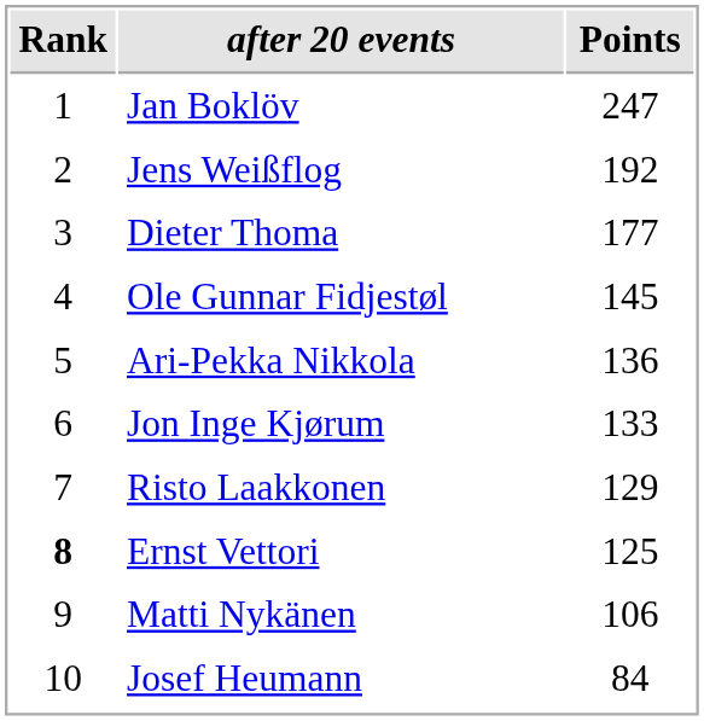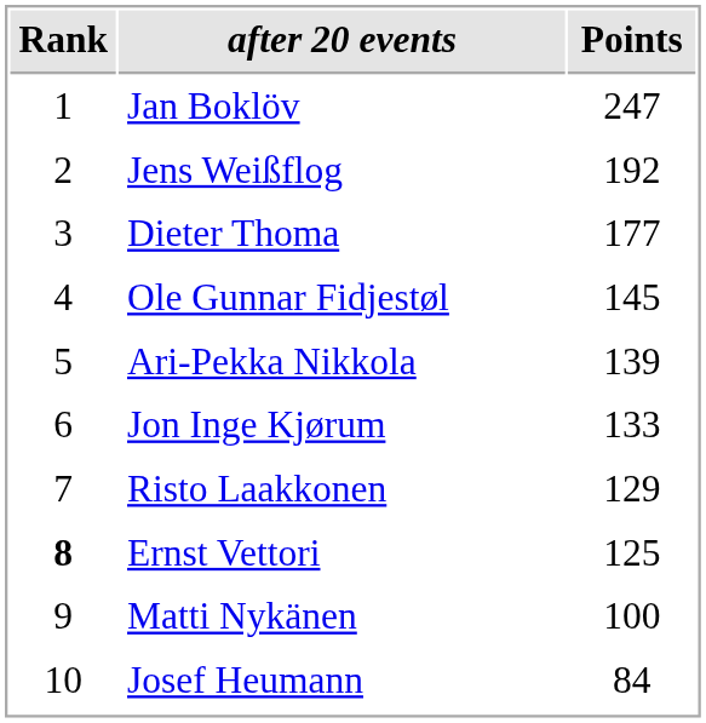 <table cellspacing="1" cellpadding="3" style="border:1px solid #AAAAAA;font-size:86%">
 <tr bgcolor="#E4E4E4">
 <th style="border-bottom:1px solid #AAAAAA" width=10>Rank</th>
 <th style="border-bottom:1px solid #aaa; width:155px;"><em>after 20 events</em></th>
 <th style="border-bottom:1px solid #AAAAAA" width=40>Points</th>
 </tr>
 <tr>
 <td align=center>1</td>
 <td> <a href='#'>Jan Boklöv</a></td>
 <td align=center>247</td>
 </tr>
 <tr>
 <td align=center>2</td>
 <td> <a href='#'>Jens Weißflog</a></td>
 <td align=center>192</td>
 </tr>
 <tr>
 <td align=center>3</td>
 <td> <a href='#'>Dieter Thoma</a></td>
 <td align=center>177</td>
 </tr>
 <tr>
 <td align=center>4</td>
 <td> <a href='#'>Ole Gunnar Fidjestøl</a></td>
 <td align=center>145</td>
 </tr>
 <tr>
 <td align=center>5</td>
 <td> <a href='#'>Ari-Pekka Nikkola</a></td>
-<td align=center>136</td>
+<td align=center>139</td>
 </tr>
 <tr>
 <td align=center>6</td>
 <td> <a href='#'>Jon Inge Kjørum</a></td>
 <td align=center>133</td>
 </tr>
 <tr>
 <td align=center>7</td>
 <td> <a href='#'>Risto Laakkonen</a></td>
 <td align=center>129</td>
 </tr>
 <tr>
 <td align=center><strong>8</strong></td>
 <td> <a href='#'>Ernst Vettori</a></td>
 <td align=center>125</td>
 </tr>
 <tr>
 <td align=center>9</td>
 <td> <a href='#'>Matti Nykänen</a></td>
-<td align=center>106</td>
+<td align=center>100</td>
 </tr>
 <tr>
 <td align=center>10</td>
 <td> <a href='#'>Josef Heumann</a></td>
 <td align=center>84</td>
 </tr>
 </table>
